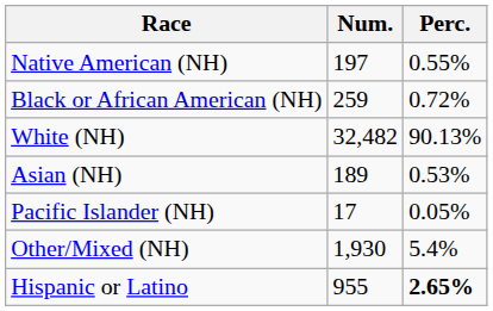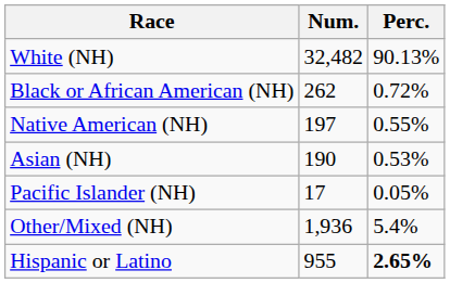 <table class="wikitable">
 <tr>
 <th>Race</th>
 <th>Num.</th>
 <th>Perc.</th>
 </tr>
 <tr>
+<td><a href='#'>White</a> (NH)</td>
+<td>32,482</td>
+<td>90.13%</td>
+</tr>
+<tr>
+<td><a href='#'>Black or African American</a> (NH)</td>
+<td>262</td>
+<td>0.72%</td>
+</tr>
+<tr>
 <td><a href='#'>Native American</a> (NH)</td>
 <td>197</td>
 <td>0.55%</td>
 </tr>
 <tr>
-<td><a href='#'>Black or African American</a> (NH)</td>
-<td>259</td>
-<td>0.72%</td>
-</tr>
-<tr>
-<td><a href='#'>White</a> (NH)</td>
-<td>32,482</td>
-<td>90.13%</td>
-</tr>
-<tr>
 <td><a href='#'>Asian</a> (NH)</td>
-<td>189</td>
+<td>190</td>
 <td>0.53%</td>
 </tr>
 <tr>
 <td><a href='#'>Pacific Islander</a> (NH)</td>
 <td>17</td>
 <td>0.05%</td>
 </tr>
 <tr>
 <td><a href='#'>Other/Mixed</a> (NH)</td>
-<td>1,930</td>
+<td>1,936</td>
 <td>5.4%</td>
 </tr>
 <tr>
 <td><a href='#'>Hispanic</a> or <a href='#'>Latino</a></td>
 <td>955</td>
 <td><strong>2.65%</strong></td>
 </tr>
 </table>
